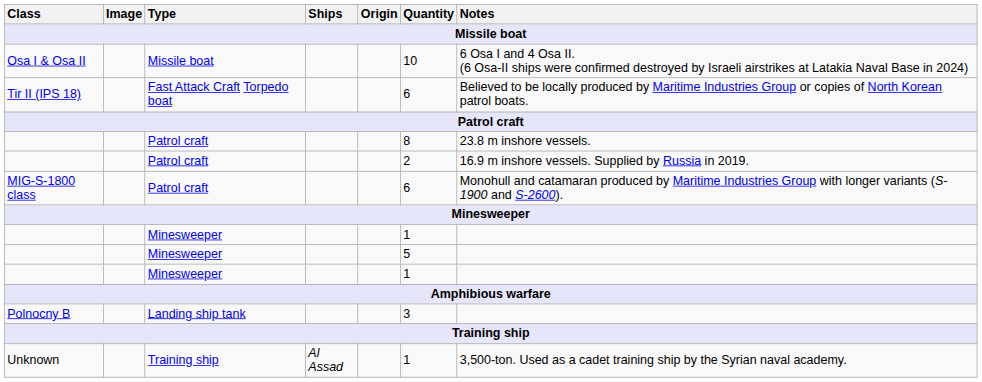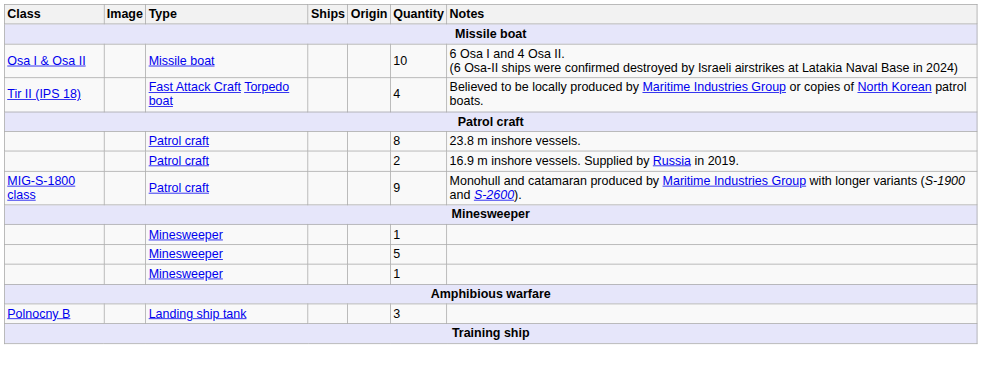 <table class="wikitable">
 <tr>
 <th style="text-align: left;">Class</th>
 <th style="text-align: left;">Image</th>
 <th style="text-align: left;">Type</th>
 <th style="text-align: left;">Ships</th>
 <th style="text-align: left;">Origin</th>
 <th style="text-align: left;">Quantity</th>
 <th style="text-align: left;">Notes</th>
 </tr>
 <tr>
 <th colspan="7" style="background: lavender;">Missile boat</th>
 </tr>
 <tr>
 <td><a href='#'>Osa I & Osa II</a></td>
 <td></td>
 <td><a href='#'>Missile boat</a></td>
 <td></td>
 <td></td>
 <td>10</td>
 <td>6 Osa I and 4 Osa II.<br>(6 Osa-II ships were confirmed destroyed by Israeli airstrikes at Latakia Naval Base in 2024)</td>
 </tr>
 <tr>
 <td><a href='#'>Tir II (IPS 18)</a></td>
 <td></td>
 <td><a href='#'>Fast Attack Craft</a> <a href='#'>Torpedo boat</a></td>
 <td></td>
 <td></td>
-<td>6</td>
+<td>4</td>
 <td>Believed to be locally produced by <a href='#'>Maritime Industries Group</a> or copies of <a href='#'>North Korean</a> patrol boats.</td>
 </tr>
 <tr>
 <th colspan="7" style="background: lavender;">Patrol craft</th>
 </tr>
 <tr>
 <td></td>
 <td></td>
 <td><a href='#'>Patrol craft</a></td>
 <td></td>
 <td></td>
 <td>8</td>
 <td>23.8 m inshore vessels.</td>
 </tr>
 <tr>
 <td></td>
 <td></td>
 <td><a href='#'>Patrol craft</a></td>
 <td></td>
 <td></td>
 <td>2</td>
 <td>16.9 m inshore vessels. Supplied by <a href='#'>Russia</a> in 2019.</td>
 </tr>
 <tr>
 <td><a href='#'>MIG-S-1800 class</a></td>
 <td></td>
 <td><a href='#'>Patrol craft</a></td>
 <td></td>
 <td></td>
-<td>6</td>
+<td>9</td>
 <td>Monohull and catamaran produced by <a href='#'>Maritime Industries Group</a> with longer variants (<em>S-1900</em> and <em><a href='#'>S-2600</a></em>).</td>
 </tr>
 <tr>
 <th colspan="7" style="background: lavender;">Minesweeper</th>
 </tr>
 <tr>
 <td></td>
 <td></td>
 <td><a href='#'>Minesweeper</a></td>
 <td></td>
 <td></td>
 <td>1</td>
 <td></td>
 </tr>
 <tr>
 <td></td>
 <td></td>
 <td><a href='#'>Minesweeper</a></td>
 <td></td>
 <td></td>
 <td>5</td>
 <td></td>
 </tr>
 <tr>
 <td></td>
 <td></td>
 <td><a href='#'>Minesweeper</a></td>
 <td></td>
 <td></td>
 <td>1</td>
 <td></td>
 </tr>
 <tr>
 <th colspan="7" style="background: lavender;">Amphibious warfare</th>
 </tr>
 <tr>
 <td><a href='#'>Polnocny B</a></td>
 <td></td>
 <td><a href='#'>Landing ship tank</a></td>
 <td></td>
 <td></td>
 <td>3</td>
 <td></td>
 </tr>
 <tr>
 <th colspan="7" style="background: lavender;">Training ship</th>
 </tr>
-<tr>
-<td>Unknown</td>
-<td></td>
-<td><a href='#'>Training ship</a></td>
-<td><em>Al Assad</em></td>
-<td></td>
-<td>1</td>
-<td>3,500-ton. Used as a cadet training ship by the Syrian naval academy.</td>
-</tr>
 </table>
